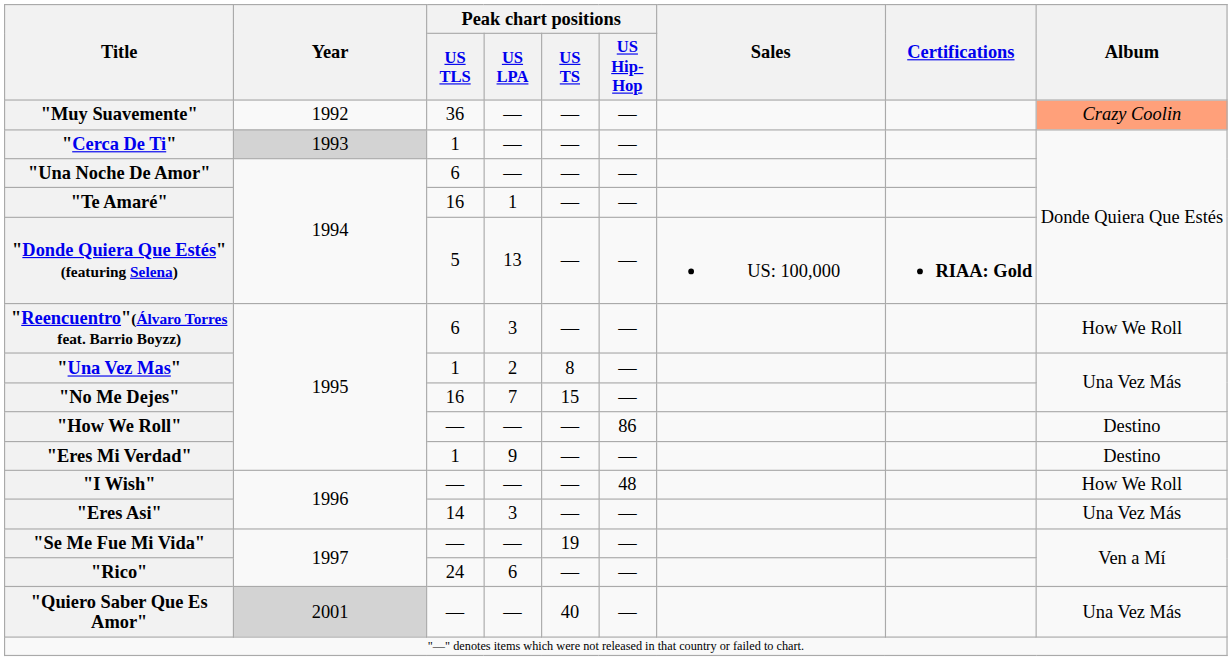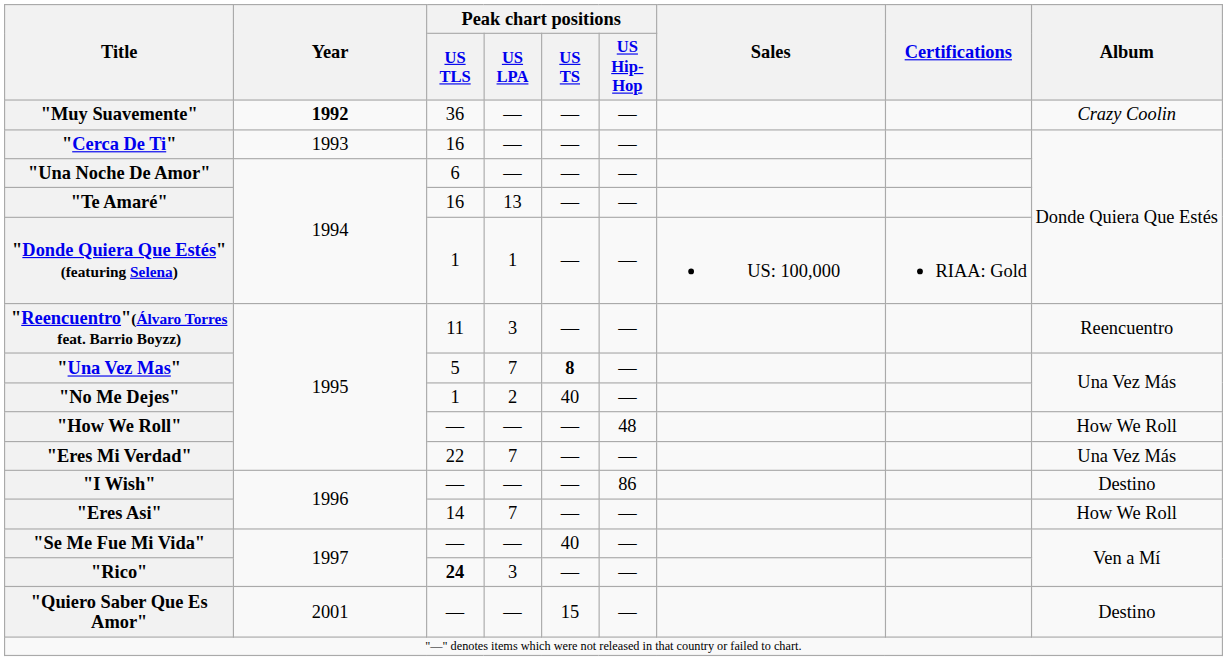 <table class="wikitable plainrowheaders" style="text-align:center;">
 <tr>
 <th scope="col" rowspan="2" style="width:12em;">Title</th>
 <th scope="col" rowspan="2" style="width:10em;">Year</th>
 <th scope="col" colspan="4">Peak chart positions</th>
 <th scope="col" rowspan="2" style="width:12em;">Sales</th>
 <th scope="col" rowspan="2"><a href='#'>Certifications</a></th>
 <th scope="col" rowspan="2">Album</th>
 </tr>
 <tr>
 <th scope="col" style="width:3em;font-size:90%;"><a href='#'>US<br>TLS</a><br></th>
 <th scope="col" style="width:3em;font-size:90%;"><a href='#'>US<br>LPA</a><br></th>
 <th scope="col" style="width:3em;font-size:90%;"><a href='#'>US<br>TS</a><br></th>
 <th scope="col" style="width:3em;font-size:90%;"><a href='#'>US<br>Hip-Hop</a><br></th>
 </tr>
 <tr>
 <th scope="row">"Muy Suavemente"</th>
-<td>1992</td>
+<td><strong>1992</strong></td>
 <td>36</td>
 <td>—</td>
 <td>—</td>
 <td>—</td>
 <td></td>
 <td></td>
-<td rowspan="1" style="background: lightsalmon;"><em>Crazy Coolin<strong></td>
+<td rowspan="1"><em>Crazy Coolin<strong></td>
 </tr>
 <tr>
 <th scope="row">"<a href='#'>Cerca De Ti</a>"</th>
-<td style="background: lightgrey;">1993</td>
-<td>1</td>
+<td>1993</td>
+<td>16</td>
 <td>—</td>
 <td>—</td>
 <td>—</td>
 <td></td>
 <td></td>
 <td rowspan="4"></em>Donde Quiera Que Estés<em></td>
 </tr>
 <tr>
 <th scope="row">"Una Noche De Amor"</th>
 <td rowspan="3">1994</td>
 <td>6</td>
 <td>—</td>
 <td>—</td>
 <td>—</td>
 <td></td>
 <td></td>
 </tr>
 <tr>
 <th scope="row">"Te Amaré"</th>
 <td>16</td>
-<td>1</td>
+<td>13</td>
 <td>—</td>
 <td>—</td>
 <td></td>
 <td></td>
 </tr>
 <tr>
 <th scope="row">"<a href='#'>Donde Quiera Que Estés</a>" <small>(featuring <a href='#'>Selena</a>)</small></th>
-<td>5</td>
-<td>13</td>
+<td>1</td>
+<td>1</td>
 <td>—</td>
 <td>—</td>
 <td><br><ul><li>US: 100,000</li></ul></td>
-<td><strong><br><ul><li>RIAA: Gold</li></ul></strong></td>
+<td><br><ul><li>RIAA: Gold</li></ul></td>
 </tr>
 <tr>
 <th scope="row">"<a href='#'>Reencuentro</a>"<small>(<a href='#'>Álvaro Torres</a> feat. Barrio Boyzz)</small></th>
 <td rowspan="5">1995</td>
-<td>6</td>
+<td>11</td>
 <td>3</td>
 <td>—</td>
 <td>—</td>
 <td></td>
 <td></td>
-<td></em>How We Roll<em></td>
+<td></em>Reencuentro<em></td>
 </tr>
 <tr>
 <th scope="row">"<a href='#'>Una Vez Mas</a>"</th>
-<td>1</td>
-<td>2</td>
-<td>8</td>
+<td>5</td>
+<td>7</td>
+<td><strong>8</strong></td>
 <td>—</td>
 <td></td>
 <td></td>
 <td rowspan="2"></em>Una Vez Más<em></td>
 </tr>
 <tr>
 <th scope="row">"No Me Dejes"</th>
-<td>16</td>
-<td>7</td>
-<td>15</td>
+<td>1</td>
+<td>2</td>
+<td>40</td>
 <td>—</td>
 <td></td>
 <td></td>
 </tr>
 <tr>
 <th scope="row">"How We Roll"</th>
 <td>—</td>
 <td>—</td>
 <td>—</td>
-<td>86</td>
+<td>48</td>
 <td></td>
 <td></td>
-<td></em>Destino<em></td>
+<td></em>How We Roll<em></td>
 </tr>
 <tr>
 <th scope="row">"Eres Mi Verdad"</th>
-<td>1</td>
-<td>9</td>
+<td>22</td>
+<td>7</td>
 <td>—</td>
 <td>—</td>
 <td></td>
 <td></td>
-<td></em>Destino<em></td>
+<td></em>Una Vez Más<em></td>
 </tr>
 <tr>
 <th scope="row">"I Wish"</th>
 <td rowspan="2">1996</td>
 <td>—</td>
 <td>—</td>
 <td>—</td>
-<td>48</td>
+<td>86</td>
 <td></td>
 <td></td>
-<td></em>How We Roll<em></td>
+<td></em>Destino<em></td>
 </tr>
 <tr>
 <th scope="row">"Eres Asi"</th>
 <td>14</td>
-<td>3</td>
+<td>7</td>
 <td>—</td>
 <td>—</td>
 <td></td>
 <td></td>
-<td></em>Una Vez Más<em></td>
+<td></em>How We Roll<em></td>
 </tr>
 <tr>
 <th scope="row">"Se Me Fue Mi Vida" </th>
 <td rowspan="2">1997</td>
 <td>—</td>
 <td>—</td>
-<td>19</td>
+<td>40</td>
 <td>—</td>
 <td></td>
 <td></td>
 <td rowspan="2"></em>Ven a Mí<em></td>
 </tr>
 <tr>
 <th scope="row">"Rico"</th>
-<td>24</td>
-<td>6</td>
+<td><strong>24</strong></td>
+<td>3</td>
 <td>—</td>
 <td>—</td>
 <td></td>
 <td></td>
 </tr>
 <tr>
 <th scope="row">"Quiero Saber Que Es Amor"</th>
-<td style="background: lightgrey;">2001</td>
+<td>2001</td>
 <td>—</td>
 <td>—</td>
-<td>40</td>
+<td>15</td>
 <td>—</td>
 <td></td>
 <td></td>
-<td></em>Una Vez Más<em></td>
+<td></em>Destino<em></td>
 </tr>
 <tr>
 <td colspan="9" style="font-size:8pt;">"—" denotes items which were not released in that country or failed to chart.</td>
 </tr>
 </table>
